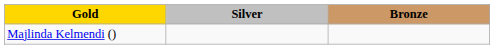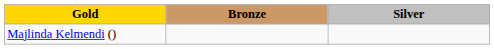 <table class="wikitable" style="text-align:left">
 <tr align="center">
 <td width=200 bgcolor=gold><strong>Gold</strong></td>
+<td width=200 bgcolor=CC9966><strong>Bronze</strong></td>
 <td width=200 bgcolor=silver><strong>Silver</strong></td>
-<td width=200 bgcolor=CC9966><strong>Bronze</strong></td>
 </tr>
 <tr>
 <td> <a href='#'>Majlinda Kelmendi</a> ()</td>
+<td><br></td>
 <td></td>
-<td><br></td>
 </tr>
 </table>
